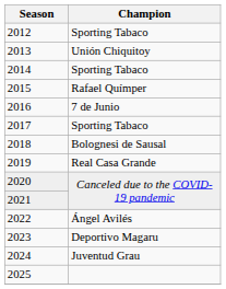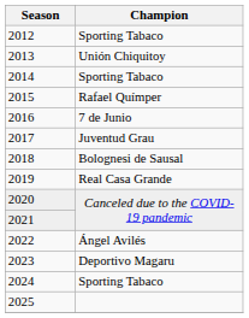 <table class="wikitable sortable">
 <tr>
 <th width=80px>Season</th>
 <th width=200px>Champion</th>
 </tr>
 <tr>
 <td>2012</td>
 <td>Sporting Tabaco</td>
 </tr>
 <tr>
 <td>2013</td>
 <td>Unión Chiquitoy</td>
 </tr>
 <tr>
 <td>2014</td>
 <td>Sporting Tabaco</td>
 </tr>
 <tr>
 <td>2015</td>
 <td>Rafael Químper</td>
 </tr>
 <tr>
 <td>2016</td>
 <td>7 de Junio</td>
 </tr>
 <tr>
 <td>2017</td>
-<td>Sporting Tabaco</td>
+<td>Juventud Grau</td>
 </tr>
 <tr>
 <td>2018</td>
 <td>Bolognesi de Sausal</td>
 </tr>
 <tr>
 <td>2019</td>
 <td>Real Casa Grande</td>
 </tr>
 <tr bgcolor=#efefef>
 <td>2020</td>
 <td rowspan=2 colspan="1" align=center><em>Canceled due to the <a href='#'>COVID-19 pandemic</a></em></td>
 </tr>
 <tr bgcolor=#efefef>
 <td>2021</td>
 </tr>
 <tr>
 <td>2022</td>
 <td>Ángel Avilés</td>
 </tr>
 <tr>
 <td>2023</td>
 <td>Deportivo Magaru</td>
 </tr>
 <tr>
 <td>2024</td>
-<td>Juventud Grau</td>
+<td>Sporting Tabaco</td>
 </tr>
 <tr>
 <td>2025</td>
 <td></td>
 </tr>
 <tr>
 </tr>
 </table>
